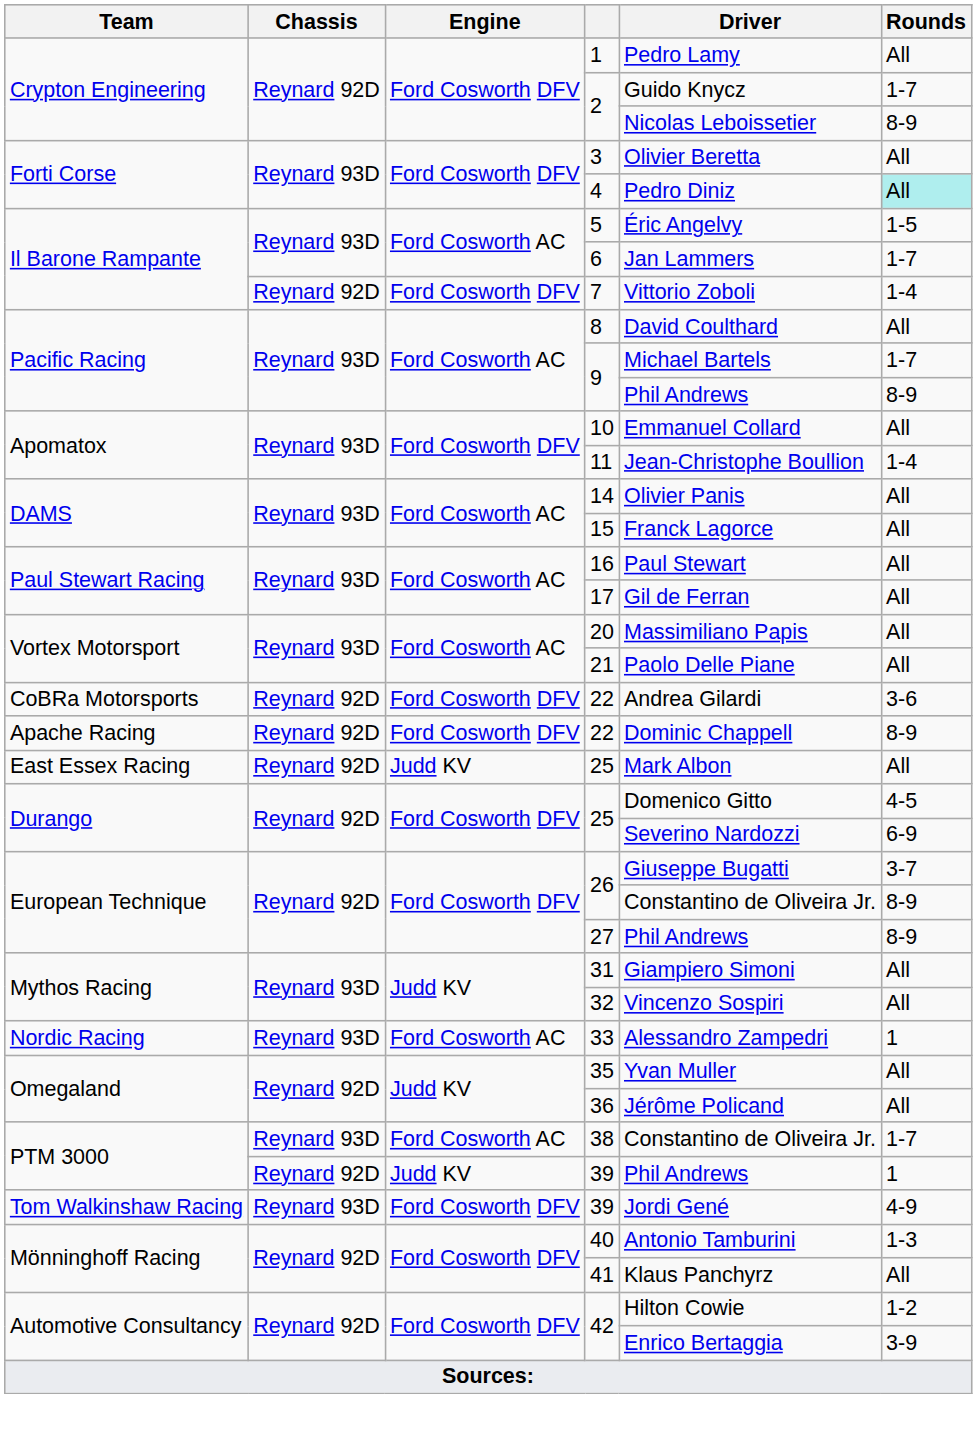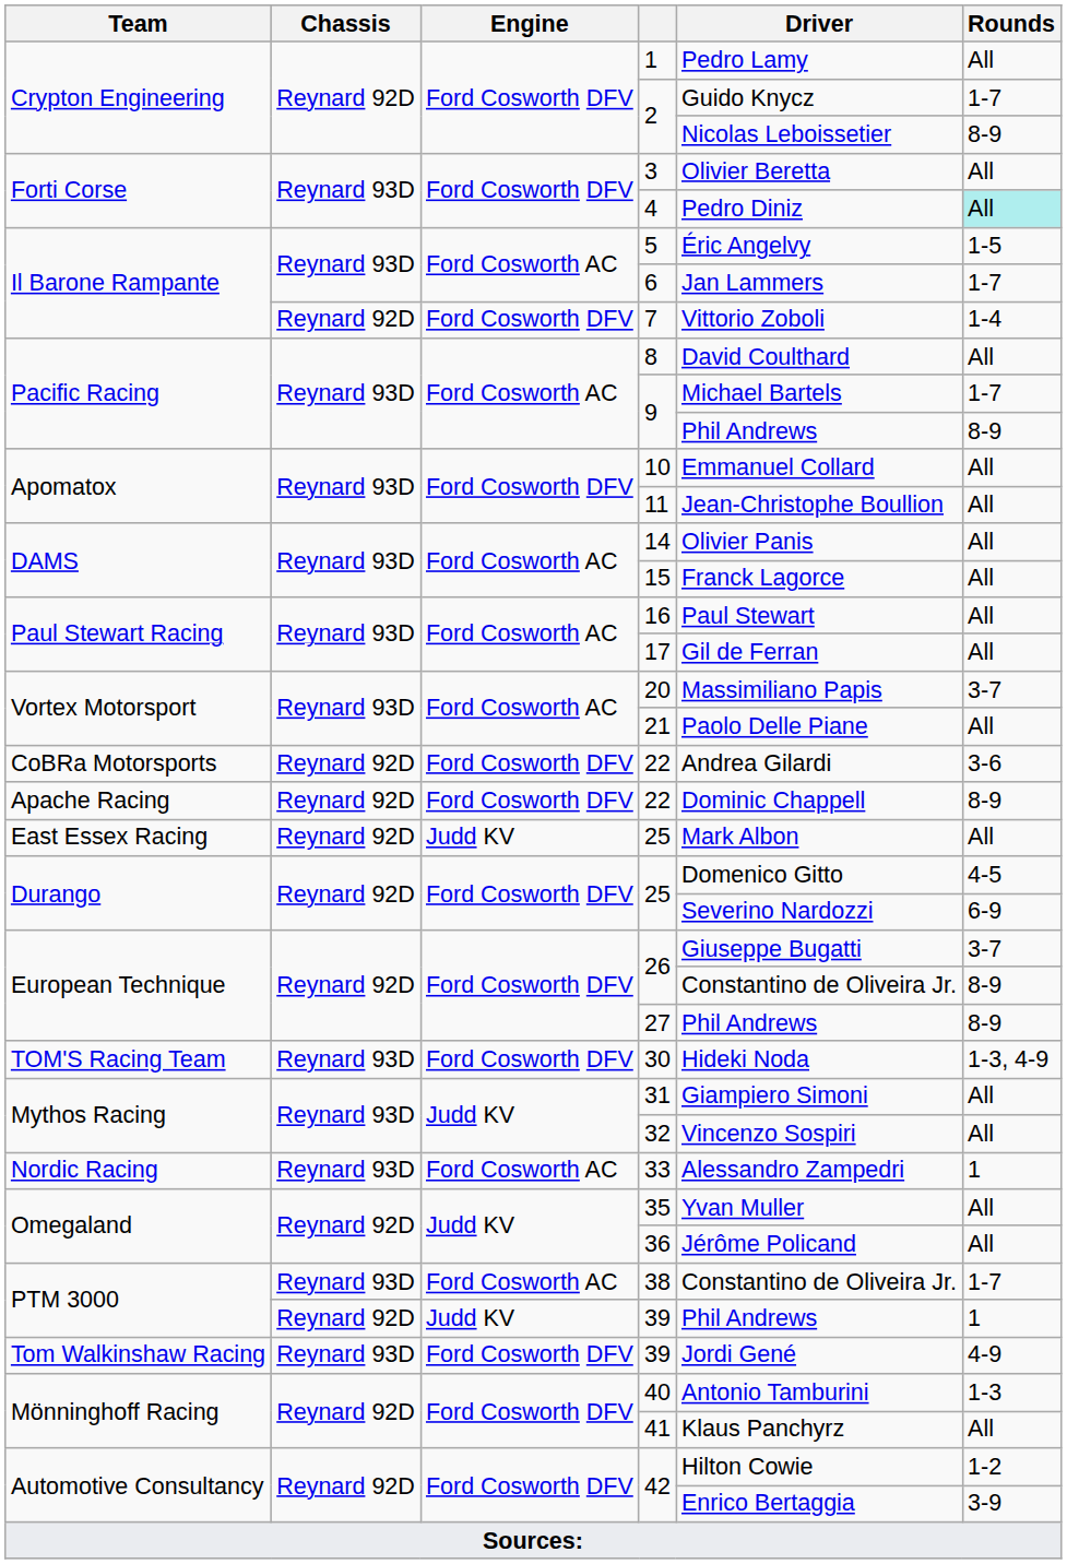 <table class="wikitable" style="font-size:85%">
 <tr>
 <th>Team</th>
 <th>Chassis</th>
 <th>Engine</th>
 <th></th>
 <th>Driver</th>
 <th>Rounds</th>
 </tr>
 <tr>
 <td rowspan=3> <a href='#'>Crypton Engineering</a></td>
 <td rowspan=3><a href='#'>Reynard</a> 92D</td>
 <td rowspan=3><a href='#'>Ford Cosworth</a> <a href='#'>DFV</a></td>
 <td>1</td>
 <td> <a href='#'>Pedro Lamy</a></td>
 <td>All</td>
 </tr>
 <tr>
 <td rowspan=2>2</td>
 <td> Guido Knycz</td>
 <td>1-7</td>
 </tr>
 <tr>
 <td> <a href='#'>Nicolas Leboissetier</a></td>
 <td>8-9</td>
 </tr>
 <tr>
 <td rowspan=2> <a href='#'>Forti Corse</a></td>
 <td rowspan=2><a href='#'>Reynard</a> 93D</td>
 <td rowspan=2><a href='#'>Ford Cosworth</a> <a href='#'>DFV</a></td>
 <td>3</td>
 <td> <a href='#'>Olivier Beretta</a></td>
 <td>All</td>
 </tr>
 <tr>
 <td>4</td>
 <td> <a href='#'>Pedro Diniz</a></td>
 <td style="background: paleturquoise;">All</td>
 </tr>
 <tr>
 <td rowspan=3> <a href='#'>Il Barone Rampante</a></td>
 <td rowspan=2><a href='#'>Reynard</a> 93D</td>
 <td rowspan=2><a href='#'>Ford Cosworth</a> AC</td>
 <td>5</td>
 <td> <a href='#'>Éric Angelvy</a></td>
 <td>1-5</td>
 </tr>
 <tr>
 <td>6</td>
 <td> <a href='#'>Jan Lammers</a></td>
 <td>1-7</td>
 </tr>
 <tr>
 <td><a href='#'>Reynard</a> 92D</td>
 <td><a href='#'>Ford Cosworth</a> <a href='#'>DFV</a></td>
 <td>7</td>
 <td> <a href='#'>Vittorio Zoboli</a></td>
 <td>1-4</td>
 </tr>
 <tr>
 <td rowspan=3> <a href='#'>Pacific Racing</a></td>
 <td rowspan=3><a href='#'>Reynard</a> 93D</td>
 <td rowspan=3><a href='#'>Ford Cosworth</a> AC</td>
 <td>8</td>
 <td> <a href='#'>David Coulthard</a></td>
 <td>All</td>
 </tr>
 <tr>
 <td rowspan=2>9</td>
 <td> <a href='#'>Michael Bartels</a></td>
 <td>1-7</td>
 </tr>
 <tr>
 <td> <a href='#'>Phil Andrews</a></td>
 <td>8-9</td>
 </tr>
 <tr>
 <td rowspan=2> Apomatox</td>
 <td rowspan=2><a href='#'>Reynard</a> 93D</td>
 <td rowspan=2><a href='#'>Ford Cosworth</a> <a href='#'>DFV</a></td>
 <td>10</td>
 <td> <a href='#'>Emmanuel Collard</a></td>
 <td>All</td>
 </tr>
 <tr>
 <td>11</td>
 <td> <a href='#'>Jean-Christophe Boullion</a></td>
-<td>1-4</td>
+<td>All</td>
 </tr>
 <tr>
 <td rowspan=2> <a href='#'>DAMS</a></td>
 <td rowspan=2><a href='#'>Reynard</a> 93D</td>
 <td rowspan=2><a href='#'>Ford Cosworth</a> AC</td>
 <td>14</td>
 <td> <a href='#'>Olivier Panis</a></td>
 <td>All</td>
 </tr>
 <tr>
 <td>15</td>
 <td> <a href='#'>Franck Lagorce</a></td>
 <td>All</td>
 </tr>
 <tr>
 <td rowspan=2> <a href='#'>Paul Stewart Racing</a></td>
 <td rowspan=2><a href='#'>Reynard</a> 93D</td>
 <td rowspan=2><a href='#'>Ford Cosworth</a> AC</td>
 <td>16</td>
 <td> <a href='#'>Paul Stewart</a></td>
 <td>All</td>
 </tr>
 <tr>
 <td>17</td>
 <td> <a href='#'>Gil de Ferran</a></td>
 <td>All</td>
 </tr>
 <tr>
 <td rowspan=2> Vortex Motorsport</td>
 <td rowspan=2><a href='#'>Reynard</a> 93D</td>
 <td rowspan=2><a href='#'>Ford Cosworth</a> AC</td>
 <td>20</td>
 <td> <a href='#'>Massimiliano Papis</a></td>
-<td>All</td>
+<td>3-7</td>
 </tr>
 <tr>
 <td>21</td>
 <td> <a href='#'>Paolo Delle Piane</a></td>
 <td>All</td>
 </tr>
 <tr>
 <td> CoBRa Motorsports</td>
 <td><a href='#'>Reynard</a> 92D</td>
 <td><a href='#'>Ford Cosworth</a> <a href='#'>DFV</a></td>
 <td>22</td>
 <td> Andrea Gilardi</td>
 <td>3-6</td>
 </tr>
 <tr>
 <td> Apache Racing</td>
 <td><a href='#'>Reynard</a> 92D</td>
 <td><a href='#'>Ford Cosworth</a> <a href='#'>DFV</a></td>
 <td>22</td>
 <td> <a href='#'>Dominic Chappell</a></td>
 <td>8-9</td>
 </tr>
 <tr>
 <td> East Essex Racing</td>
 <td><a href='#'>Reynard</a> 92D</td>
 <td><a href='#'>Judd</a> KV</td>
 <td>25</td>
 <td> <a href='#'>Mark Albon</a></td>
 <td>All</td>
 </tr>
 <tr>
 <td rowspan=2> <a href='#'>Durango</a></td>
 <td rowspan=2><a href='#'>Reynard</a> 92D</td>
 <td rowspan=2><a href='#'>Ford Cosworth</a> <a href='#'>DFV</a></td>
 <td rowspan=2>25</td>
 <td> Domenico Gitto</td>
 <td>4-5</td>
 </tr>
 <tr>
 <td> <a href='#'>Severino Nardozzi</a></td>
 <td>6-9</td>
 </tr>
 <tr>
 <td rowspan=3> European Technique</td>
 <td rowspan=3><a href='#'>Reynard</a> 92D</td>
 <td rowspan=3><a href='#'>Ford Cosworth</a> <a href='#'>DFV</a></td>
 <td rowspan=2>26</td>
 <td> <a href='#'>Giuseppe Bugatti</a></td>
 <td>3-7</td>
 </tr>
 <tr>
 <td> Constantino de Oliveira Jr.</td>
 <td>8-9</td>
 </tr>
 <tr>
 <td>27</td>
 <td> <a href='#'>Phil Andrews</a></td>
 <td>8-9</td>
+</tr>
+<tr>
+<td> <a href='#'>TOM'S Racing Team</a></td>
+<td><a href='#'>Reynard</a> 93D</td>
+<td><a href='#'>Ford Cosworth</a> <a href='#'>DFV</a></td>
+<td>30</td>
+<td> <a href='#'>Hideki Noda</a></td>
+<td>1-3, 4-9</td>
 </tr>
 <tr>
 <td rowspan=2> Mythos Racing</td>
 <td rowspan=2><a href='#'>Reynard</a> 93D</td>
 <td rowspan=2><a href='#'>Judd</a> KV</td>
 <td>31</td>
 <td> <a href='#'>Giampiero Simoni</a></td>
 <td>All</td>
 </tr>
 <tr>
 <td>32</td>
 <td> <a href='#'>Vincenzo Sospiri</a></td>
 <td>All</td>
 </tr>
 <tr>
 <td> <a href='#'>Nordic Racing</a></td>
 <td><a href='#'>Reynard</a> 93D</td>
 <td><a href='#'>Ford Cosworth</a> AC</td>
 <td>33</td>
 <td> <a href='#'>Alessandro Zampedri</a></td>
 <td>1</td>
 </tr>
 <tr>
 <td rowspan=2> Omegaland</td>
 <td rowspan=2><a href='#'>Reynard</a> 92D</td>
 <td rowspan=2><a href='#'>Judd</a> KV</td>
 <td>35</td>
 <td> <a href='#'>Yvan Muller</a></td>
 <td>All</td>
 </tr>
 <tr>
 <td>36</td>
 <td> <a href='#'>Jérôme Policand</a></td>
 <td>All</td>
 </tr>
 <tr>
 <td rowspan=2> PTM 3000</td>
 <td><a href='#'>Reynard</a> 93D</td>
 <td><a href='#'>Ford Cosworth</a> AC</td>
 <td>38</td>
 <td> Constantino de Oliveira Jr.</td>
 <td>1-7</td>
 </tr>
 <tr>
 <td><a href='#'>Reynard</a> 92D</td>
 <td><a href='#'>Judd</a> KV</td>
 <td>39</td>
 <td> <a href='#'>Phil Andrews</a></td>
 <td>1</td>
 </tr>
 <tr>
 <td> <a href='#'>Tom Walkinshaw Racing</a></td>
 <td><a href='#'>Reynard</a> 93D</td>
 <td><a href='#'>Ford Cosworth</a> <a href='#'>DFV</a></td>
 <td>39</td>
 <td> <a href='#'>Jordi Gené</a></td>
 <td>4-9</td>
 </tr>
 <tr>
 <td rowspan=2> Mönninghoff Racing</td>
 <td rowspan=2><a href='#'>Reynard</a> 92D</td>
 <td rowspan=2><a href='#'>Ford Cosworth</a> <a href='#'>DFV</a></td>
 <td>40</td>
 <td> <a href='#'>Antonio Tamburini</a></td>
 <td>1-3</td>
 </tr>
 <tr>
 <td>41</td>
 <td> Klaus Panchyrz</td>
 <td>All</td>
 </tr>
 <tr>
 <td rowspan=2> Automotive Consultancy</td>
 <td rowspan=2><a href='#'>Reynard</a> 92D</td>
 <td rowspan=2><a href='#'>Ford Cosworth</a> <a href='#'>DFV</a></td>
 <td rowspan=2>42</td>
 <td> Hilton Cowie</td>
 <td>1-2</td>
 </tr>
 <tr>
 <td> <a href='#'>Enrico Bertaggia</a></td>
 <td>3-9</td>
 </tr>
 <tr class="sortbottom">
 <td colspan="6" style="background-color:#EAECF0;text-align:center"><strong>Sources:</strong></td>
 </tr>
 </table>
